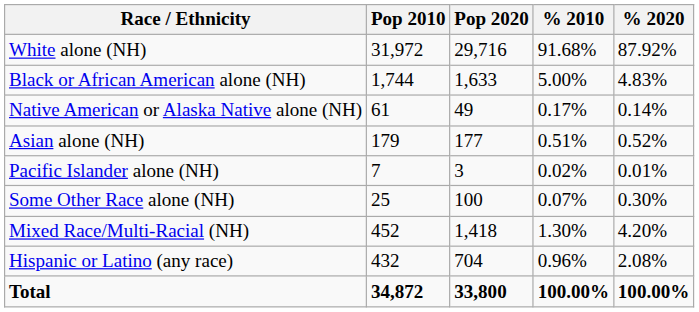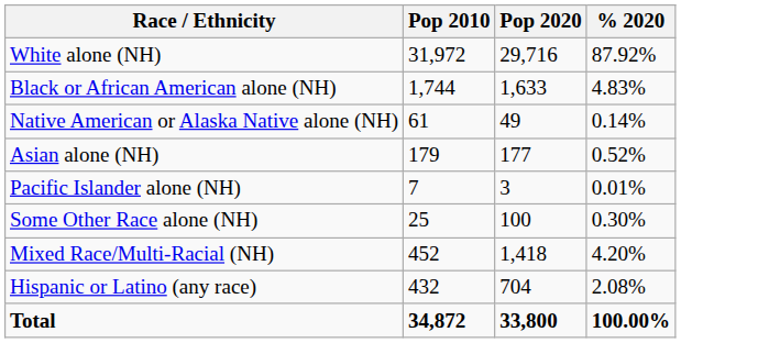 <table class="wikitable">
 <tr>
 <th>Race / Ethnicity</th>
 <th>Pop 2010</th>
 <th>Pop 2020</th>
-<th>% 2010</th>
 <th>% 2020</th>
 </tr>
 <tr>
 <td><a href='#'>White</a> alone (NH)</td>
 <td>31,972</td>
 <td>29,716</td>
-<td>91.68%</td>
 <td>87.92%</td>
 </tr>
 <tr>
 <td><a href='#'>Black or African American</a> alone (NH)</td>
 <td>1,744</td>
 <td>1,633</td>
-<td>5.00%</td>
 <td>4.83%</td>
 </tr>
 <tr>
 <td><a href='#'>Native American</a> or <a href='#'>Alaska Native</a> alone (NH)</td>
 <td>61</td>
 <td>49</td>
-<td>0.17%</td>
 <td>0.14%</td>
 </tr>
 <tr>
 <td><a href='#'>Asian</a> alone (NH)</td>
 <td>179</td>
 <td>177</td>
-<td>0.51%</td>
 <td>0.52%</td>
 </tr>
 <tr>
 <td><a href='#'>Pacific Islander</a> alone (NH)</td>
 <td>7</td>
 <td>3</td>
-<td>0.02%</td>
 <td>0.01%</td>
 </tr>
 <tr>
 <td><a href='#'>Some Other Race</a> alone (NH)</td>
 <td>25</td>
 <td>100</td>
-<td>0.07%</td>
 <td>0.30%</td>
 </tr>
 <tr>
 <td><a href='#'>Mixed Race/Multi-Racial</a> (NH)</td>
 <td>452</td>
 <td>1,418</td>
-<td>1.30%</td>
 <td>4.20%</td>
 </tr>
 <tr>
 <td><a href='#'>Hispanic or Latino</a> (any race)</td>
 <td>432</td>
 <td>704</td>
-<td>0.96%</td>
 <td>2.08%</td>
 </tr>
 <tr>
 <td><strong>Total</strong></td>
 <td><strong>34,872</strong></td>
 <td><strong>33,800</strong></td>
 <td><strong>100.00%</strong></td>
-<td><strong>100.00%</strong></td>
 </tr>
 </table>
